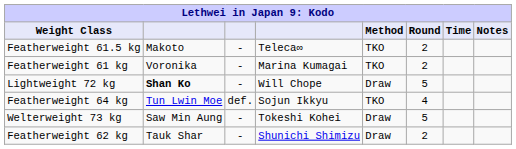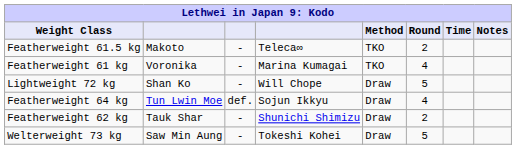 <table class="wikitable" style="font-size: 80%;">
 <tr>
 <th colspan="8" style="background-color: #ccf; color: #000080; text-align: center;"><strong>Lethwei in Japan 9: Kodo</strong></th>
 </tr>
 <tr>
 <th colspan="1" style="background-color: #E6E8FA; color: #000000; text-align: center;">Weight Class</th>
 <th colspan="1" style="background-color: #E6E8FA; color: #000000; text-align: center;"></th>
 <th colspan="1" style="background-color: #E6E8FA; color: #000000; text-align: center;"></th>
 <th colspan="1" style="background-color: #E6E8FA; color: #000000; text-align: center;"></th>
 <th colspan="1" style="background-color: #E6E8FA; color: #000000; text-align: center;">Method</th>
 <th colspan="1" style="background-color: #E6E8FA; color: #000000; text-align: center;">Round</th>
 <th colspan="1" style="background-color: #E6E8FA; color: #000000; text-align: center;">Time</th>
 <th colspan="1" style="background-color: #E6E8FA; color: #000000; text-align: center;">Notes</th>
 </tr>
 <tr>
 <td>Featherweight 61.5 kg</td>
 <td> Makoto</td>
 <td align=center>-</td>
 <td> Teleca∞</td>
 <td>TKO</td>
 <td align=center>2</td>
 <td align=center></td>
 <td></td>
 </tr>
 <tr>
 <td>Featherweight 61 kg</td>
 <td> Voronika</td>
 <td align=center>-</td>
 <td> Marina Kumagai</td>
 <td>TKO</td>
-<td align=center>2</td>
+<td align=center>4</td>
 <td align=center></td>
 <td></td>
 </tr>
 <tr>
 <td>Lightweight 72 kg</td>
-<td><strong> Shan Ko</strong></td>
+<td> Shan Ko</td>
 <td align=center>-</td>
 <td> Will Chope</td>
 <td>Draw</td>
 <td align=center>5</td>
 <td align=center></td>
 <td></td>
 </tr>
 <tr>
 <td>Featherweight 64 kg</td>
 <td> <a href='#'>Tun Lwin Moe</a></td>
 <td align=center>def.</td>
 <td> Sojun Ikkyu</td>
-<td>TKO</td>
+<td>Draw</td>
 <td align=center>4</td>
+<td align=center></td>
+<td></td>
+</tr>
+<tr>
+<td>Featherweight 62 kg</td>
+<td> Tauk Shar</td>
+<td align=center>-</td>
+<td> <a href='#'>Shunichi Shimizu</a></td>
+<td>Draw</td>
+<td align=center>2</td>
 <td align=center></td>
 <td></td>
 </tr>
 <tr>
 <td>Welterweight 73 kg</td>
 <td> Saw Min Aung</td>
 <td align=center>-</td>
 <td> Tokeshi Kohei</td>
 <td>Draw</td>
 <td align=center>5</td>
 <td align=center></td>
 <td></td>
 </tr>
-<tr>
-<td>Featherweight 62 kg</td>
-<td> Tauk Shar</td>
-<td align=center>-</td>
-<td> <a href='#'>Shunichi Shimizu</a></td>
-<td>Draw</td>
-<td align=center>2</td>
-<td align=center></td>
-<td></td>
-</tr>
 </table>
